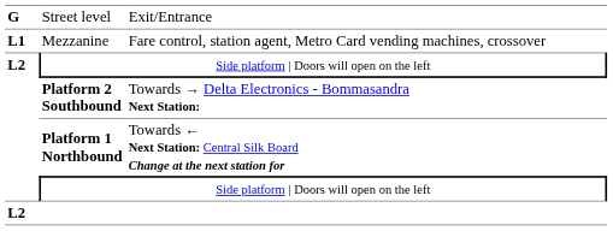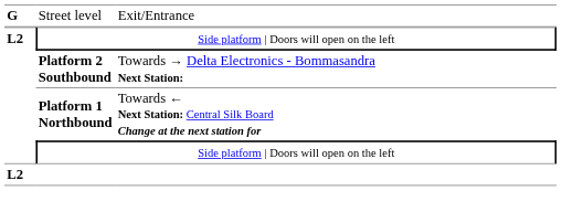 <table table border=0 cellspacing=0 cellpadding=3>
 <tr>
 <td style="border-bottom:solid 1px gray;border-top:solid 1px gray;" width=30 valign=top><strong>G</strong></td>
 <td style="border-top:solid 1px gray;border-bottom:solid 1px gray;" width=85 valign=top>Street level</td>
 <td style="border-top:solid 1px gray;border-bottom:solid 1px gray;" width=500 valign=top>Exit/Entrance</td>
-</tr>
-<tr>
-<td valign=top><strong>L1</strong></td>
-<td valign=top>Mezzanine</td>
-<td valign=top>Fare control, station agent, Metro Card vending machines, crossover<br></td>
 </tr>
 <tr>
 <td style="border-top:solid 1px gray;border-bottom:solid 1px gray;" width=30 rowspan=4 valign=top><strong>L2</strong></td>
 <td style="border-top:solid 1px gray;border-right:solid 2px black;border-left:solid 2px black;border-bottom:solid 2px black;text-align:center;" colspan=2><small><a href='#'>Side platform</a> | Doors will open on the left </small></td>
 </tr>
 <tr>
 <td style="border-bottom:solid 1px gray;" width=85><span><strong>Platform 2</strong><br><strong>Southbound</strong></span></td>
 <td style="border-bottom:solid 1px gray;" width=500>Towards → <a href='#'>Delta Electronics - Bommasandra</a><br><small><strong>Next Station:</strong> </small></td>
 </tr>
 <tr>
 <td><span><strong>Platform 1</strong><br><strong>Northbound</strong></span></td>
 <td>Towards ← <br><small><strong>Next Station:</strong> <a href='#'>Central Silk Board</a></small><br><small><strong><em>Change at the next station for </em></strong></small></td>
 </tr>
 <tr>
 <td style="border-top:solid 2px black;border-right:solid 2px black;border-left:solid 2px black;border-bottom:solid 1px gray;" colspan=2  align=center><small><a href='#'>Side platform</a> | Doors will open on the left </small></td>
 </tr>
 <tr>
 <td style="border-bottom:solid 1px gray;" width=30 rowspan=2 valign=top><strong>L2</strong></td>
 <td style="border-bottom:solid 1px gray;" width=85></td>
 <td style="border-bottom:solid 1px gray;" width=500></td>
 </tr>
 <tr>
 </tr>
 </table>
